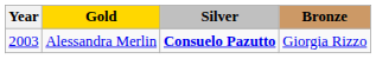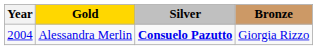 <table class="wikitable">
 <tr>
 <th>Year</th>
 <td align=center bgcolor=gold><strong>Gold</strong></td>
 <td align=center bgcolor=silver><strong>Silver</strong></td>
 <td align=center bgcolor=cc9966><strong>Bronze</strong></td>
 </tr>
 <tr>
-<td><a href='#'>2003</a></td>
+<td><a href='#'>2004</a></td>
 <td> <a href='#'>Alessandra Merlin</a></td>
 <td><strong> <a href='#'>Consuelo Pazutto</a></strong></td>
 <td> <a href='#'>Giorgia Rizzo</a></td>
 </tr>
 </table>
